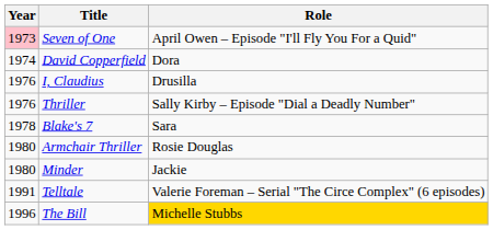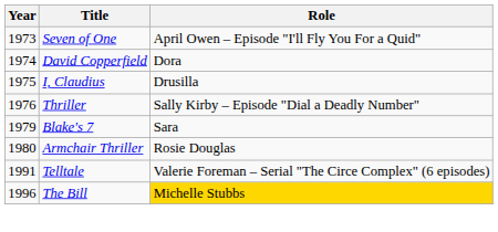 <table class="wikitable">
 <tr>
 <th>Year</th>
 <th>Title</th>
 <th>Role</th>
 </tr>
 <tr poo>
-<td style="background: pink;">1973</td>
+<td>1973</td>
 <td><em><a href='#'>Seven of One</a></em></td>
 <td>April Owen – Episode "I'll Fly You For a Quid"</td>
 </tr>
 <tr>
 <td>1974</td>
 <td><em><a href='#'>David Copperfield</a></em></td>
 <td>Dora</td>
 </tr>
 <tr>
-<td>1976</td>
+<td>1975</td>
 <td><em><a href='#'>I, Claudius</a></em></td>
 <td>Drusilla</td>
 </tr>
 <tr>
 <td>1976</td>
 <td><em><a href='#'>Thriller</a></em></td>
 <td>Sally Kirby – Episode "Dial a Deadly Number"</td>
 </tr>
 <tr>
-<td>1978</td>
+<td>1979</td>
 <td><em><a href='#'>Blake's 7</a></em></td>
 <td>Sara</td>
 </tr>
 <tr>
 <td>1980</td>
 <td><em><a href='#'>Armchair Thriller</a></em></td>
 <td>Rosie Douglas</td>
-</tr>
-<tr>
-<td>1980</td>
-<td><em><a href='#'>Minder</a></em></td>
-<td>Jackie</td>
 </tr>
 <tr>
 <td>1991</td>
 <td><em><a href='#'>Telltale</a></em></td>
 <td>Valerie Foreman – Serial "The Circe Complex" (6 episodes)</td>
 </tr>
 <tr>
 <td>1996</td>
 <td><em><a href='#'>The Bill</a></em></td>
 <td style="background: gold;">Michelle Stubbs</td>
 </tr>
 </table>
